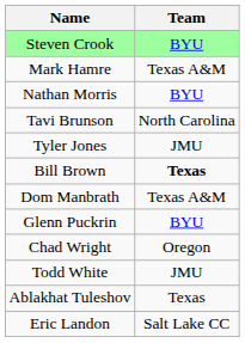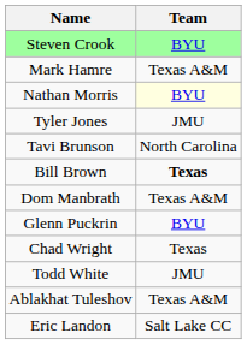 <table class="wikitable" style="text-align:center">
 <tr>
 <th>Name</th>
 <th>Team</th>
 </tr>
 <tr bgcolor="#9eff9e">
 <td>Steven Crook</td>
 <td><a href='#'>BYU</a></td>
 </tr>
 <tr>
 <td>Mark Hamre</td>
 <td>Texas A&M</td>
 </tr>
 <tr>
 <td>Nathan Morris</td>
-<td><a href='#'>BYU</a></td>
+<td style="background: lightyellow;"><a href='#'>BYU</a></td>
+</tr>
+<tr>
+<td>Tyler Jones</td>
+<td>JMU</td>
 </tr>
 <tr>
 <td>Tavi Brunson</td>
 <td>North Carolina</td>
-</tr>
-<tr>
-<td>Tyler Jones</td>
-<td>JMU</td>
 </tr>
 <tr>
 <td>Bill Brown</td>
 <td><strong>Texas</strong></td>
 </tr>
 <tr>
 <td>Dom Manbrath</td>
 <td>Texas A&M</td>
 </tr>
 <tr>
 <td>Glenn Puckrin</td>
 <td><a href='#'>BYU</a></td>
 </tr>
 <tr>
 <td>Chad Wright</td>
-<td>Oregon</td>
+<td>Texas</td>
 </tr>
 <tr>
 <td>Todd White</td>
 <td>JMU</td>
 </tr>
 <tr>
 <td>Ablakhat Tuleshov</td>
-<td>Texas</td>
+<td>Texas A&M</td>
 </tr>
 <tr>
 <td>Eric Landon</td>
 <td>Salt Lake CC</td>
 </tr>
 </table>
